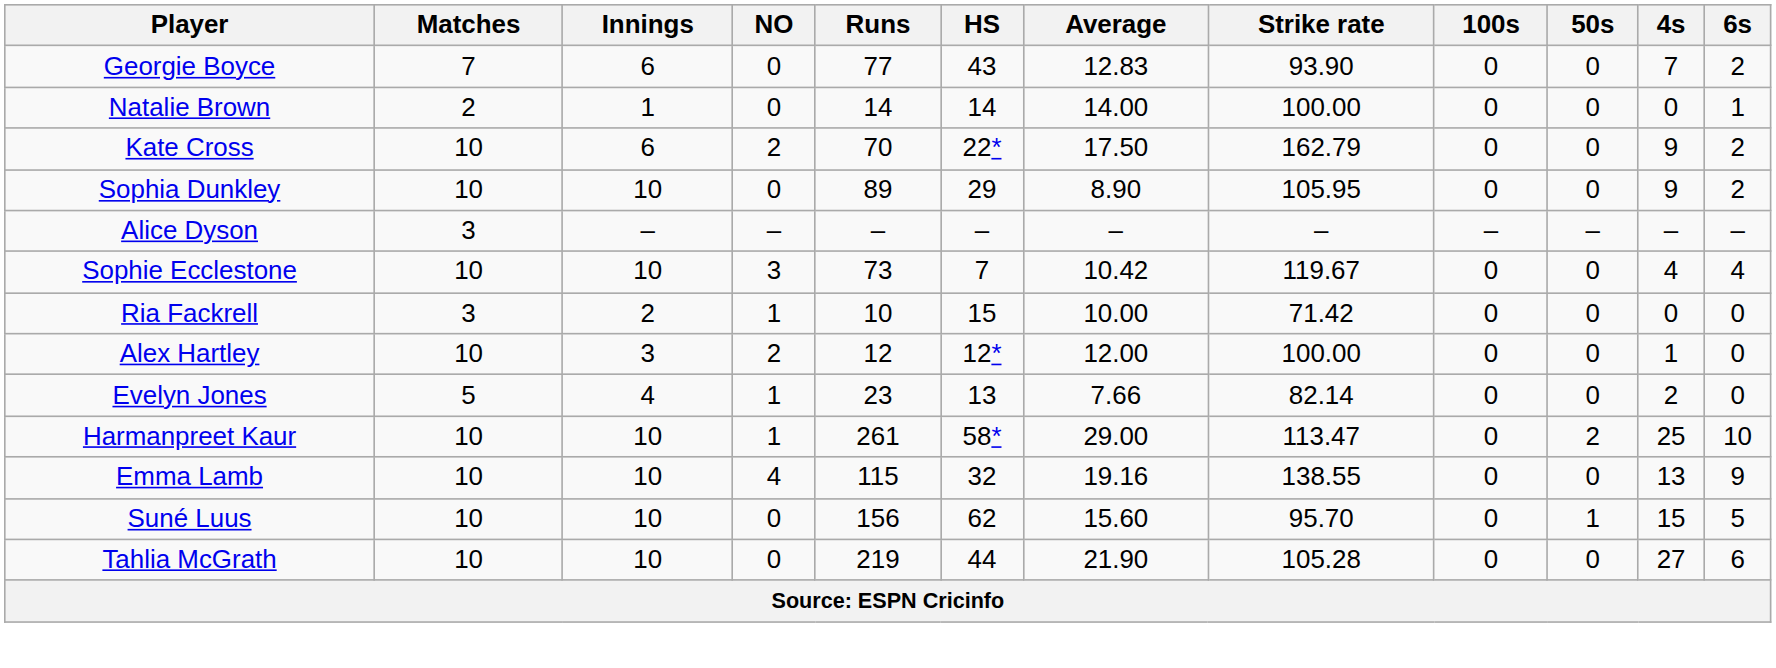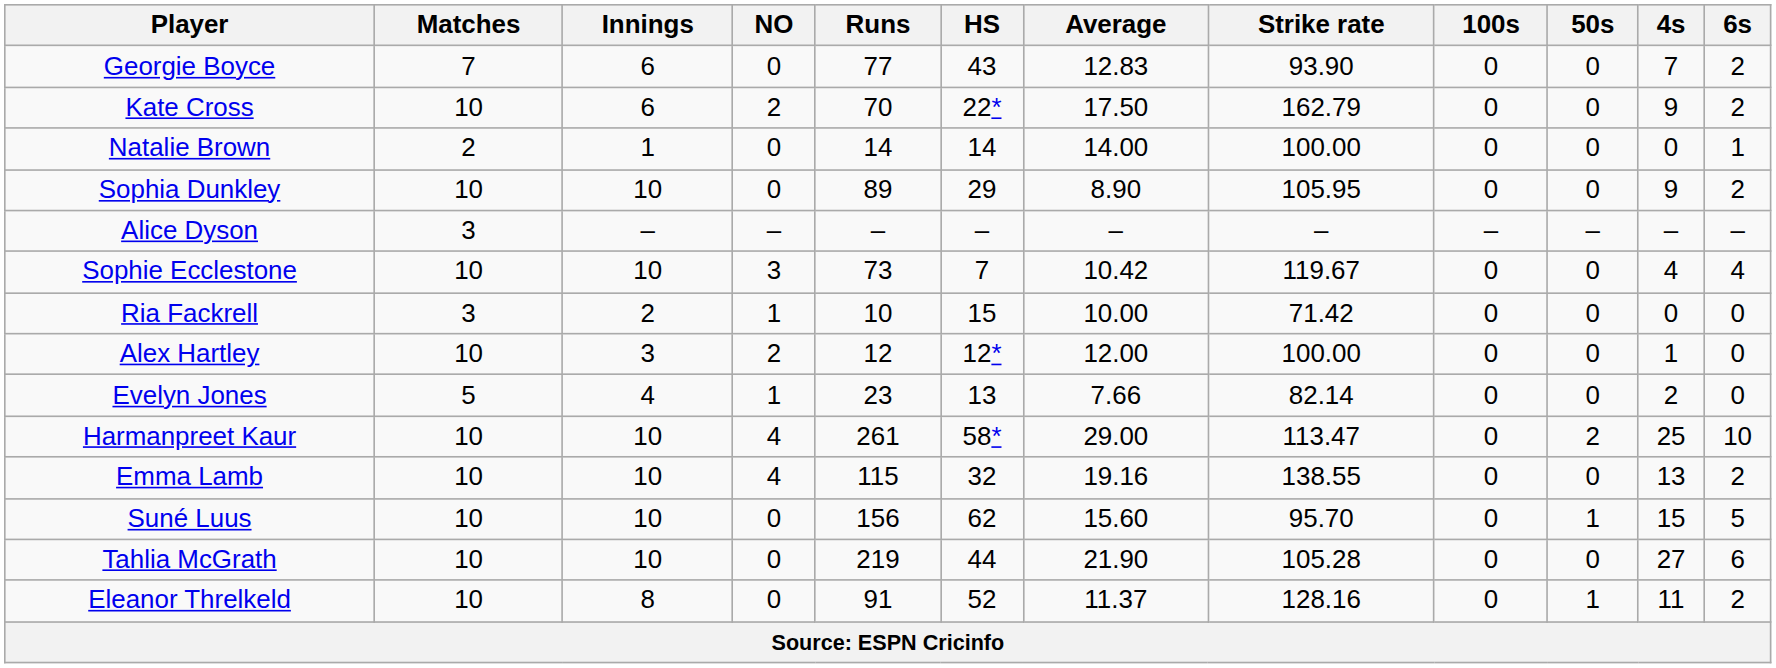 <table class="wikitable" style="text-align:center; width:55%;">
 <tr>
 <th>Player</th>
 <th>Matches</th>
 <th>Innings</th>
 <th>NO</th>
 <th>Runs</th>
 <th>HS</th>
 <th>Average</th>
 <th>Strike rate</th>
 <th>100s</th>
 <th>50s</th>
 <th>4s</th>
 <th>6s</th>
 </tr>
 <tr>
 <td><a href='#'>Georgie Boyce</a></td>
 <td>7</td>
 <td>6</td>
 <td>0</td>
 <td>77</td>
 <td>43</td>
 <td>12.83</td>
 <td>93.90</td>
 <td>0</td>
 <td>0</td>
 <td>7</td>
 <td>2</td>
 </tr>
 <tr>
+<td><a href='#'>Kate Cross</a></td>
+<td>10</td>
+<td>6</td>
+<td>2</td>
+<td>70</td>
+<td>22<a href='#'>*</a></td>
+<td>17.50</td>
+<td>162.79</td>
+<td>0</td>
+<td>0</td>
+<td>9</td>
+<td>2</td>
+</tr>
+<tr>
 <td><a href='#'>Natalie Brown</a></td>
 <td>2</td>
 <td>1</td>
 <td>0</td>
 <td>14</td>
 <td>14</td>
 <td>14.00</td>
 <td>100.00</td>
 <td>0</td>
 <td>0</td>
 <td>0</td>
 <td>1</td>
-</tr>
-<tr>
-<td><a href='#'>Kate Cross</a></td>
-<td>10</td>
-<td>6</td>
-<td>2</td>
-<td>70</td>
-<td>22<a href='#'>*</a></td>
-<td>17.50</td>
-<td>162.79</td>
-<td>0</td>
-<td>0</td>
-<td>9</td>
-<td>2</td>
 </tr>
 <tr>
 <td><a href='#'>Sophia Dunkley</a></td>
 <td>10</td>
 <td>10</td>
 <td>0</td>
 <td>89</td>
 <td>29</td>
 <td>8.90</td>
 <td>105.95</td>
 <td>0</td>
 <td>0</td>
 <td>9</td>
 <td>2</td>
 </tr>
 <tr>
 <td><a href='#'>Alice Dyson</a></td>
 <td>3</td>
 <td>–</td>
 <td>–</td>
 <td>–</td>
 <td>–</td>
 <td>–</td>
 <td>–</td>
 <td>–</td>
 <td>–</td>
 <td>–</td>
 <td>–</td>
 </tr>
 <tr>
 <td><a href='#'>Sophie Ecclestone</a></td>
 <td>10</td>
 <td>10</td>
 <td>3</td>
 <td>73</td>
 <td>7</td>
 <td>10.42</td>
 <td>119.67</td>
 <td>0</td>
 <td>0</td>
 <td>4</td>
 <td>4</td>
 </tr>
 <tr>
 <td><a href='#'>Ria Fackrell</a></td>
 <td>3</td>
 <td>2</td>
 <td>1</td>
 <td>10</td>
 <td>15</td>
 <td>10.00</td>
 <td>71.42</td>
 <td>0</td>
 <td>0</td>
 <td>0</td>
 <td>0</td>
 </tr>
 <tr>
 <td><a href='#'>Alex Hartley</a></td>
 <td>10</td>
 <td>3</td>
 <td>2</td>
 <td>12</td>
 <td>12<a href='#'>*</a></td>
 <td>12.00</td>
 <td>100.00</td>
 <td>0</td>
 <td>0</td>
 <td>1</td>
 <td>0</td>
 </tr>
 <tr>
 <td><a href='#'>Evelyn Jones</a></td>
 <td>5</td>
 <td>4</td>
 <td>1</td>
 <td>23</td>
 <td>13</td>
 <td>7.66</td>
 <td>82.14</td>
 <td>0</td>
 <td>0</td>
 <td>2</td>
 <td>0</td>
 </tr>
 <tr>
 <td><a href='#'>Harmanpreet Kaur</a></td>
 <td>10</td>
 <td>10</td>
-<td>1</td>
+<td>4</td>
 <td>261</td>
 <td>58<a href='#'>*</a></td>
 <td>29.00</td>
 <td>113.47</td>
 <td>0</td>
 <td>2</td>
 <td>25</td>
 <td>10</td>
 </tr>
 <tr>
 <td><a href='#'>Emma Lamb</a></td>
 <td>10</td>
 <td>10</td>
 <td>4</td>
 <td>115</td>
 <td>32</td>
 <td>19.16</td>
 <td>138.55</td>
 <td>0</td>
 <td>0</td>
 <td>13</td>
-<td>9</td>
+<td>2</td>
 </tr>
 <tr>
 <td><a href='#'>Suné Luus</a></td>
 <td>10</td>
 <td>10</td>
 <td>0</td>
 <td>156</td>
 <td>62</td>
 <td>15.60</td>
 <td>95.70</td>
 <td>0</td>
 <td>1</td>
 <td>15</td>
 <td>5</td>
 </tr>
 <tr>
 <td><a href='#'>Tahlia McGrath</a></td>
 <td>10</td>
 <td>10</td>
 <td>0</td>
 <td>219</td>
 <td>44</td>
 <td>21.90</td>
 <td>105.28</td>
 <td>0</td>
 <td>0</td>
 <td>27</td>
 <td>6</td>
 </tr>
 <tr>
+<td><a href='#'>Eleanor Threlkeld</a></td>
+<td>10</td>
+<td>8</td>
+<td>0</td>
+<td>91</td>
+<td>52</td>
+<td>11.37</td>
+<td>128.16</td>
+<td>0</td>
+<td>1</td>
+<td>11</td>
+<td>2</td>
+</tr>
+<tr>
 <th colspan="12"><small>Source: ESPN Cricinfo </small></th>
 </tr>
 </table>
